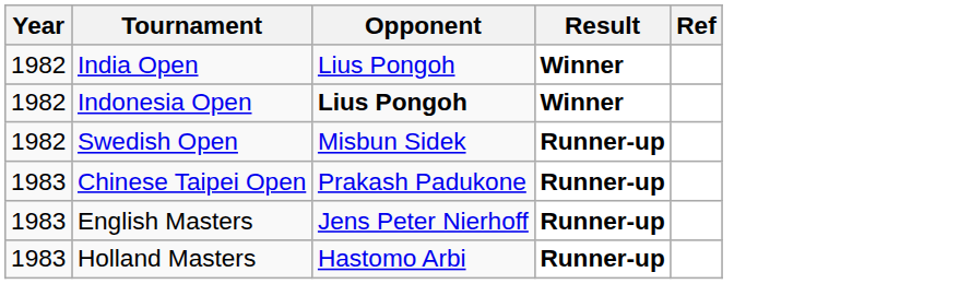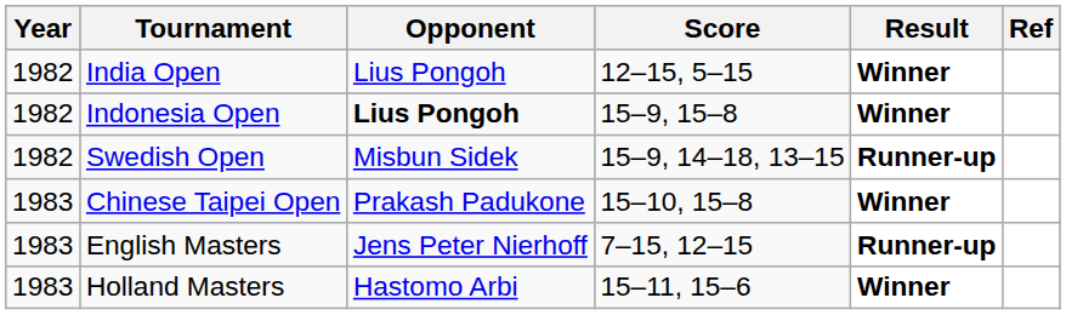 <table class="sortable wikitable" style="font-size: 90%;">
 <tr>
 <th>Year</th>
 <th>Tournament</th>
 <th>Opponent</th>
+<th>Score</th>
 <th>Result</th>
 <th>Ref</th>
 </tr>
 <tr>
 <td align="center">1982</td>
 <td align="left"><a href='#'>India Open</a></td>
 <td align="left"> <a href='#'>Lius Pongoh</a></td>
+<td align="left">12–15, 5–15</td>
 <td style="text-align:left; background:white"> <strong>Winner</strong></td>
 <td style="text-align:center; background:white"></td>
 </tr>
 <tr>
 <td align="center">1982</td>
 <td align="left"><a href='#'>Indonesia Open</a></td>
 <td align="left"><strong> Lius Pongoh</strong></td>
+<td align="left">15–9, 15–8</td>
 <td style="text-align:left; background:white"> <strong>Winner</strong></td>
 <td style="text-align:center; background:white"></td>
 </tr>
 <tr>
 <td align="center">1982</td>
 <td align="left"><a href='#'>Swedish Open</a></td>
 <td align="left"> <a href='#'>Misbun Sidek</a></td>
+<td align="left">15–9, 14–18, 13–15</td>
 <td style="text-align:left; background:white"> <strong>Runner-up</strong></td>
 <td style="text-align:center; background:white"></td>
 </tr>
 <tr>
 <td align="center">1983</td>
 <td align="left"><a href='#'>Chinese Taipei Open</a></td>
 <td align="left"> <a href='#'>Prakash Padukone</a></td>
-<td style="text-align:left; background:white"> <strong>Runner-up</strong></td>
+<td align="left">15–10, 15–8</td>
+<td style="text-align:left; background:white"> <strong>Winner</strong></td>
 <td style="text-align:center; background:white"></td>
 </tr>
 <tr>
 <td align="center">1983</td>
 <td align="left">English Masters</td>
 <td align="left"> <a href='#'>Jens Peter Nierhoff</a></td>
+<td align="left">7–15, 12–15</td>
 <td style="text-align:left; background:white"> <strong>Runner-up</strong></td>
 <td style="text-align:center; background:white"></td>
 </tr>
 <tr>
 <td align="center">1983</td>
 <td align="left">Holland Masters</td>
 <td align="left"> <a href='#'>Hastomo Arbi</a></td>
-<td style="text-align:left; background:white"> <strong>Runner-up</strong></td>
+<td align="left">15–11, 15–6</td>
+<td style="text-align:left; background:white"> <strong>Winner</strong></td>
 <td style="text-align:center; background:white"></td>
 </tr>
 </table>
